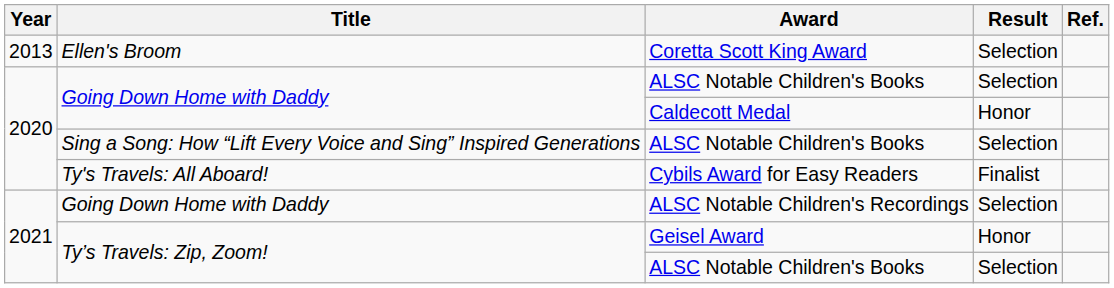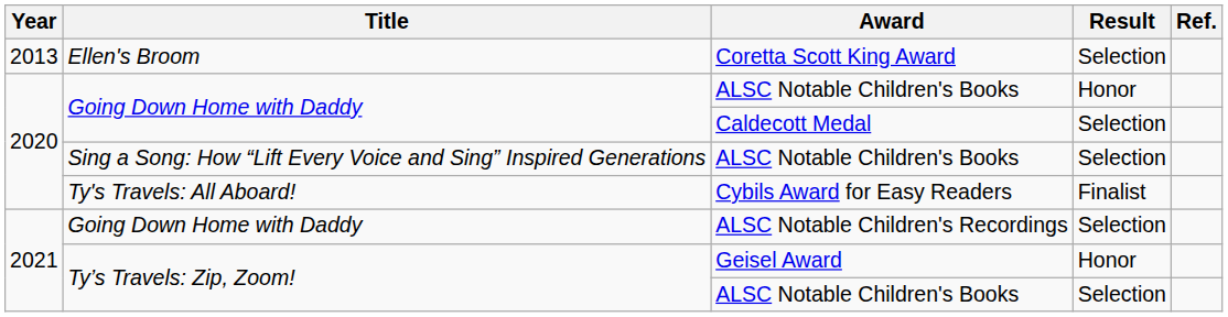 <table class="wikitable">
 <tr>
 <th>Year</th>
 <th>Title</th>
 <th>Award</th>
 <th>Result</th>
 <th>Ref.</th>
 </tr>
 <tr>
 <td>2013</td>
 <td><em>Ellen's Broom</em></td>
 <td><a href='#'>Coretta Scott King Award</a></td>
 <td>Selection</td>
 <td></td>
 </tr>
 <tr>
 <td rowspan="4">2020</td>
 <td rowspan="2"><em><a href='#'>Going Down Home with Daddy</a></em></td>
 <td><a href='#'>ALSC</a> Notable Children's Books</td>
-<td>Selection</td>
+<td>Honor</td>
 <td></td>
 </tr>
 <tr>
 <td><a href='#'>Caldecott Medal</a></td>
-<td>Honor</td>
+<td>Selection</td>
 <td></td>
 </tr>
 <tr>
 <td><em>Sing a Song: How “Lift Every Voice and Sing” Inspired Generations</em></td>
 <td><a href='#'>ALSC</a> Notable Children's Books</td>
 <td>Selection</td>
 <td></td>
 </tr>
 <tr>
 <td><em>Ty's Travels: All Aboard!</em></td>
 <td><a href='#'>Cybils Award</a> for Easy Readers</td>
 <td>Finalist</td>
 <td></td>
 </tr>
 <tr>
 <td rowspan="3">2021</td>
 <td><em>Going Down Home with Daddy</em></td>
 <td><a href='#'>ALSC</a> Notable Children's Recordings</td>
 <td>Selection</td>
 <td></td>
 </tr>
 <tr>
 <td rowspan="2"><em>Ty’s Travels: Zip, Zoom!</em></td>
 <td><a href='#'>Geisel Award</a></td>
 <td>Honor</td>
 <td></td>
 </tr>
 <tr>
 <td><a href='#'>ALSC</a> Notable Children's Books</td>
 <td>Selection</td>
 <td></td>
 </tr>
 </table>
